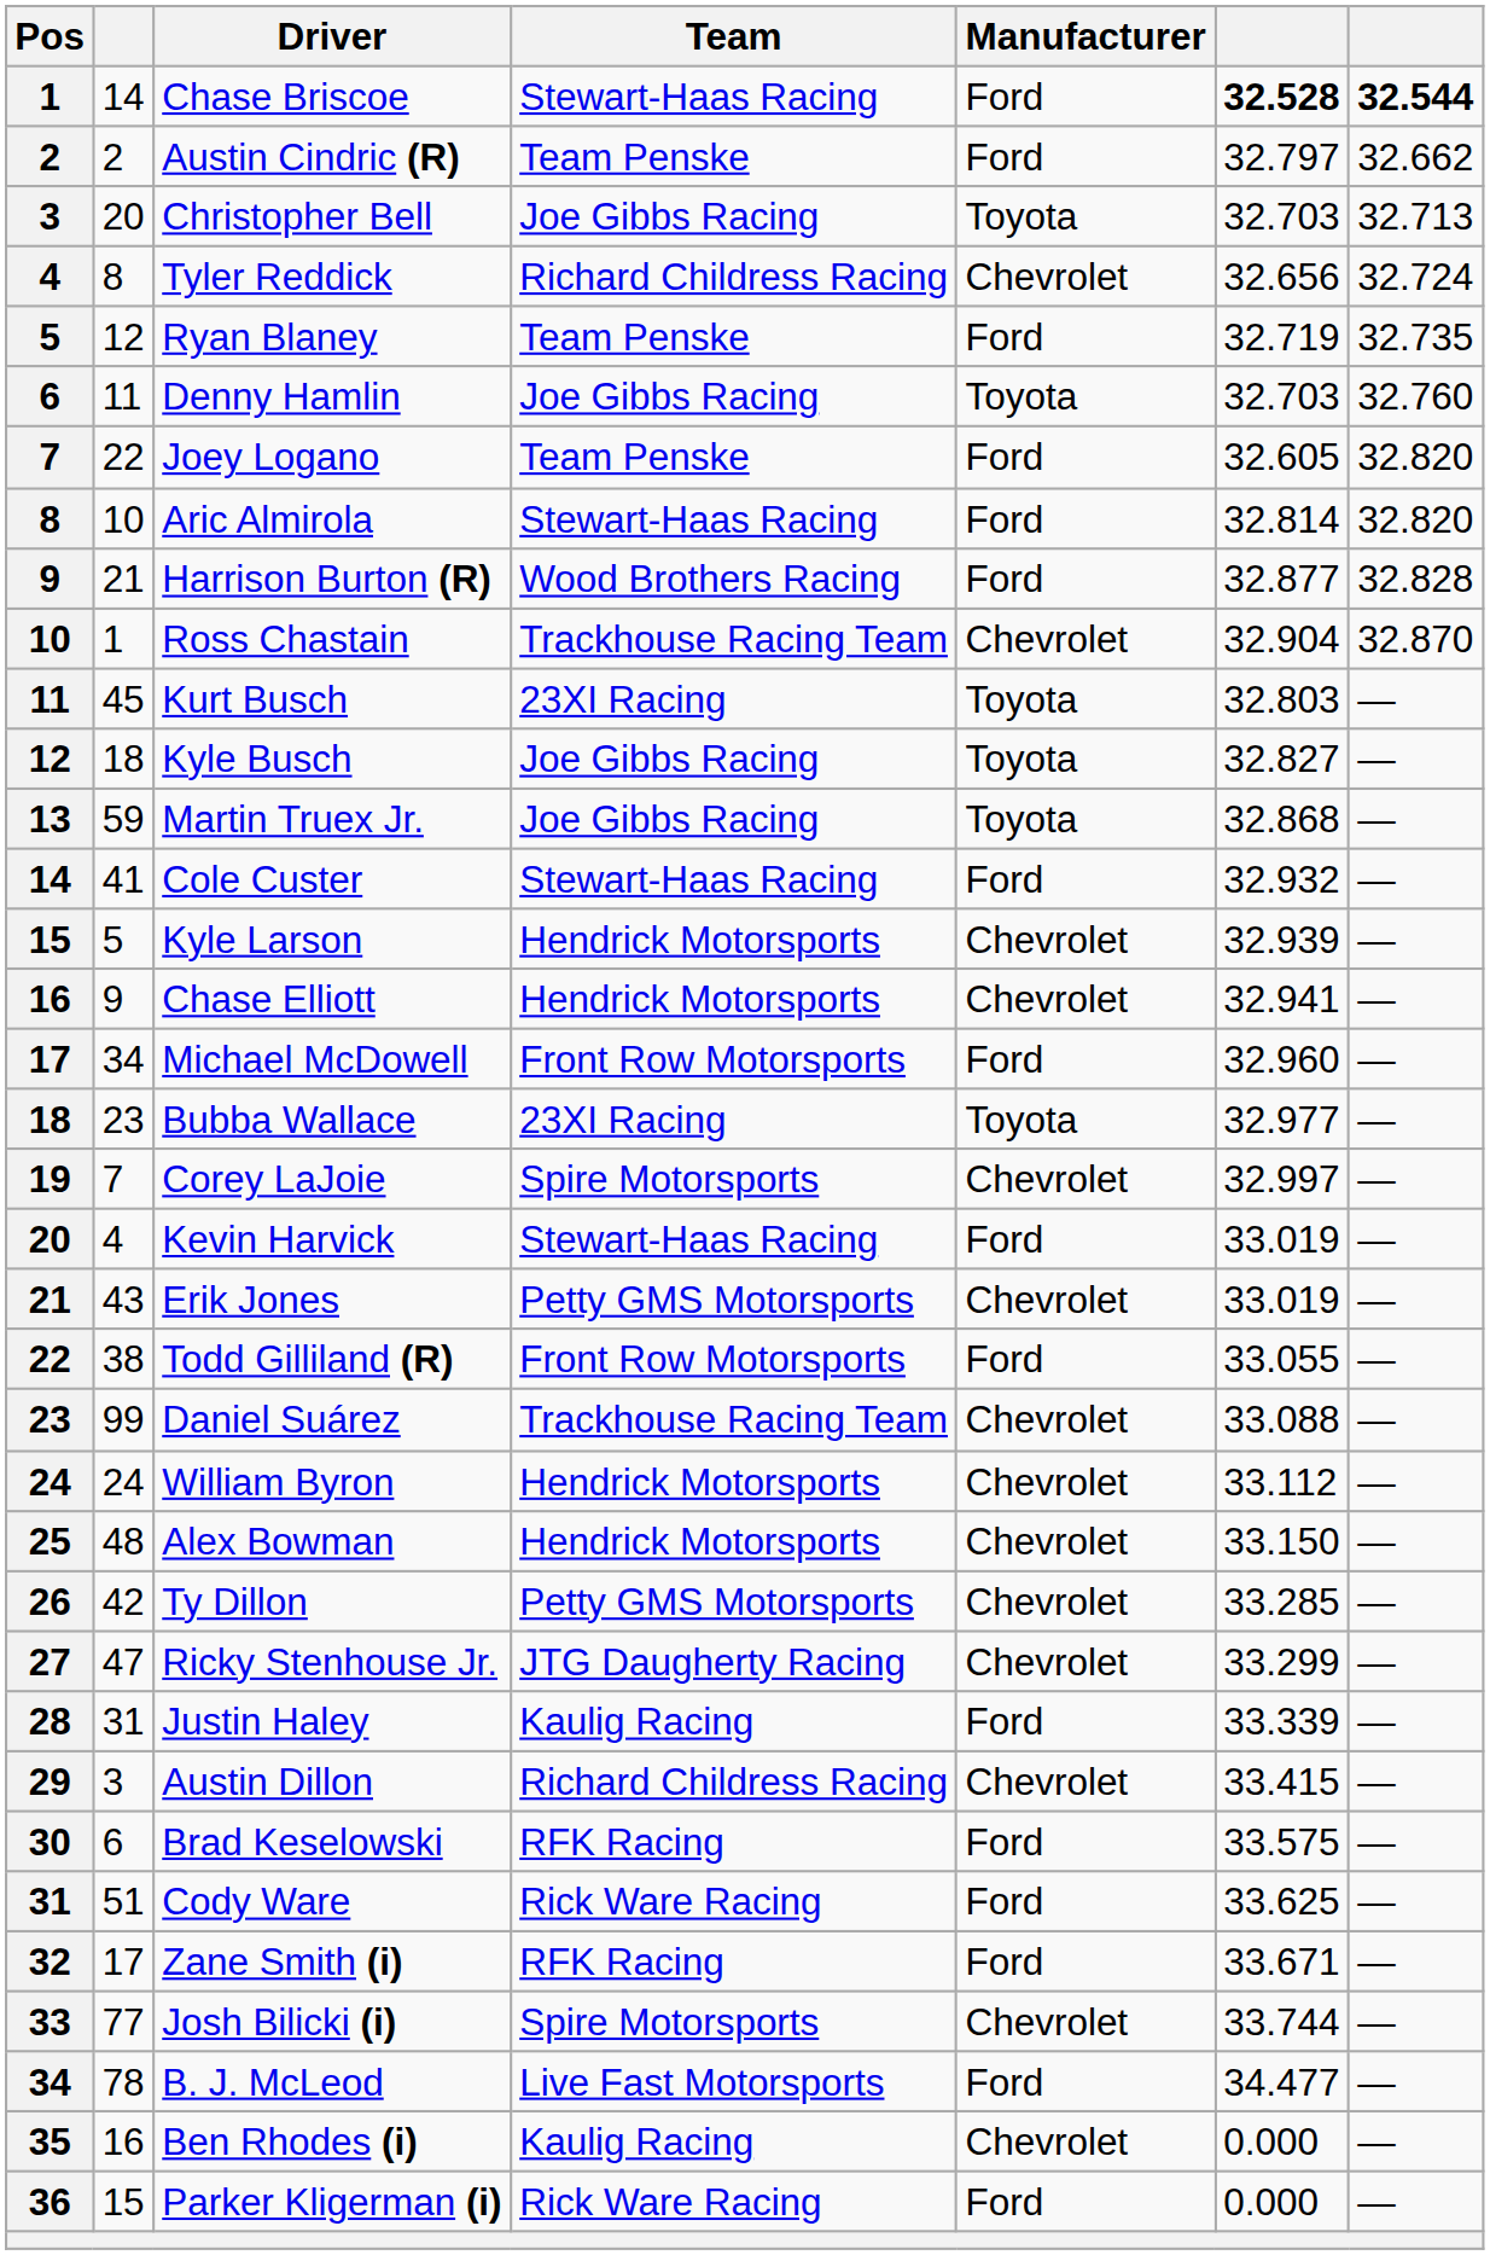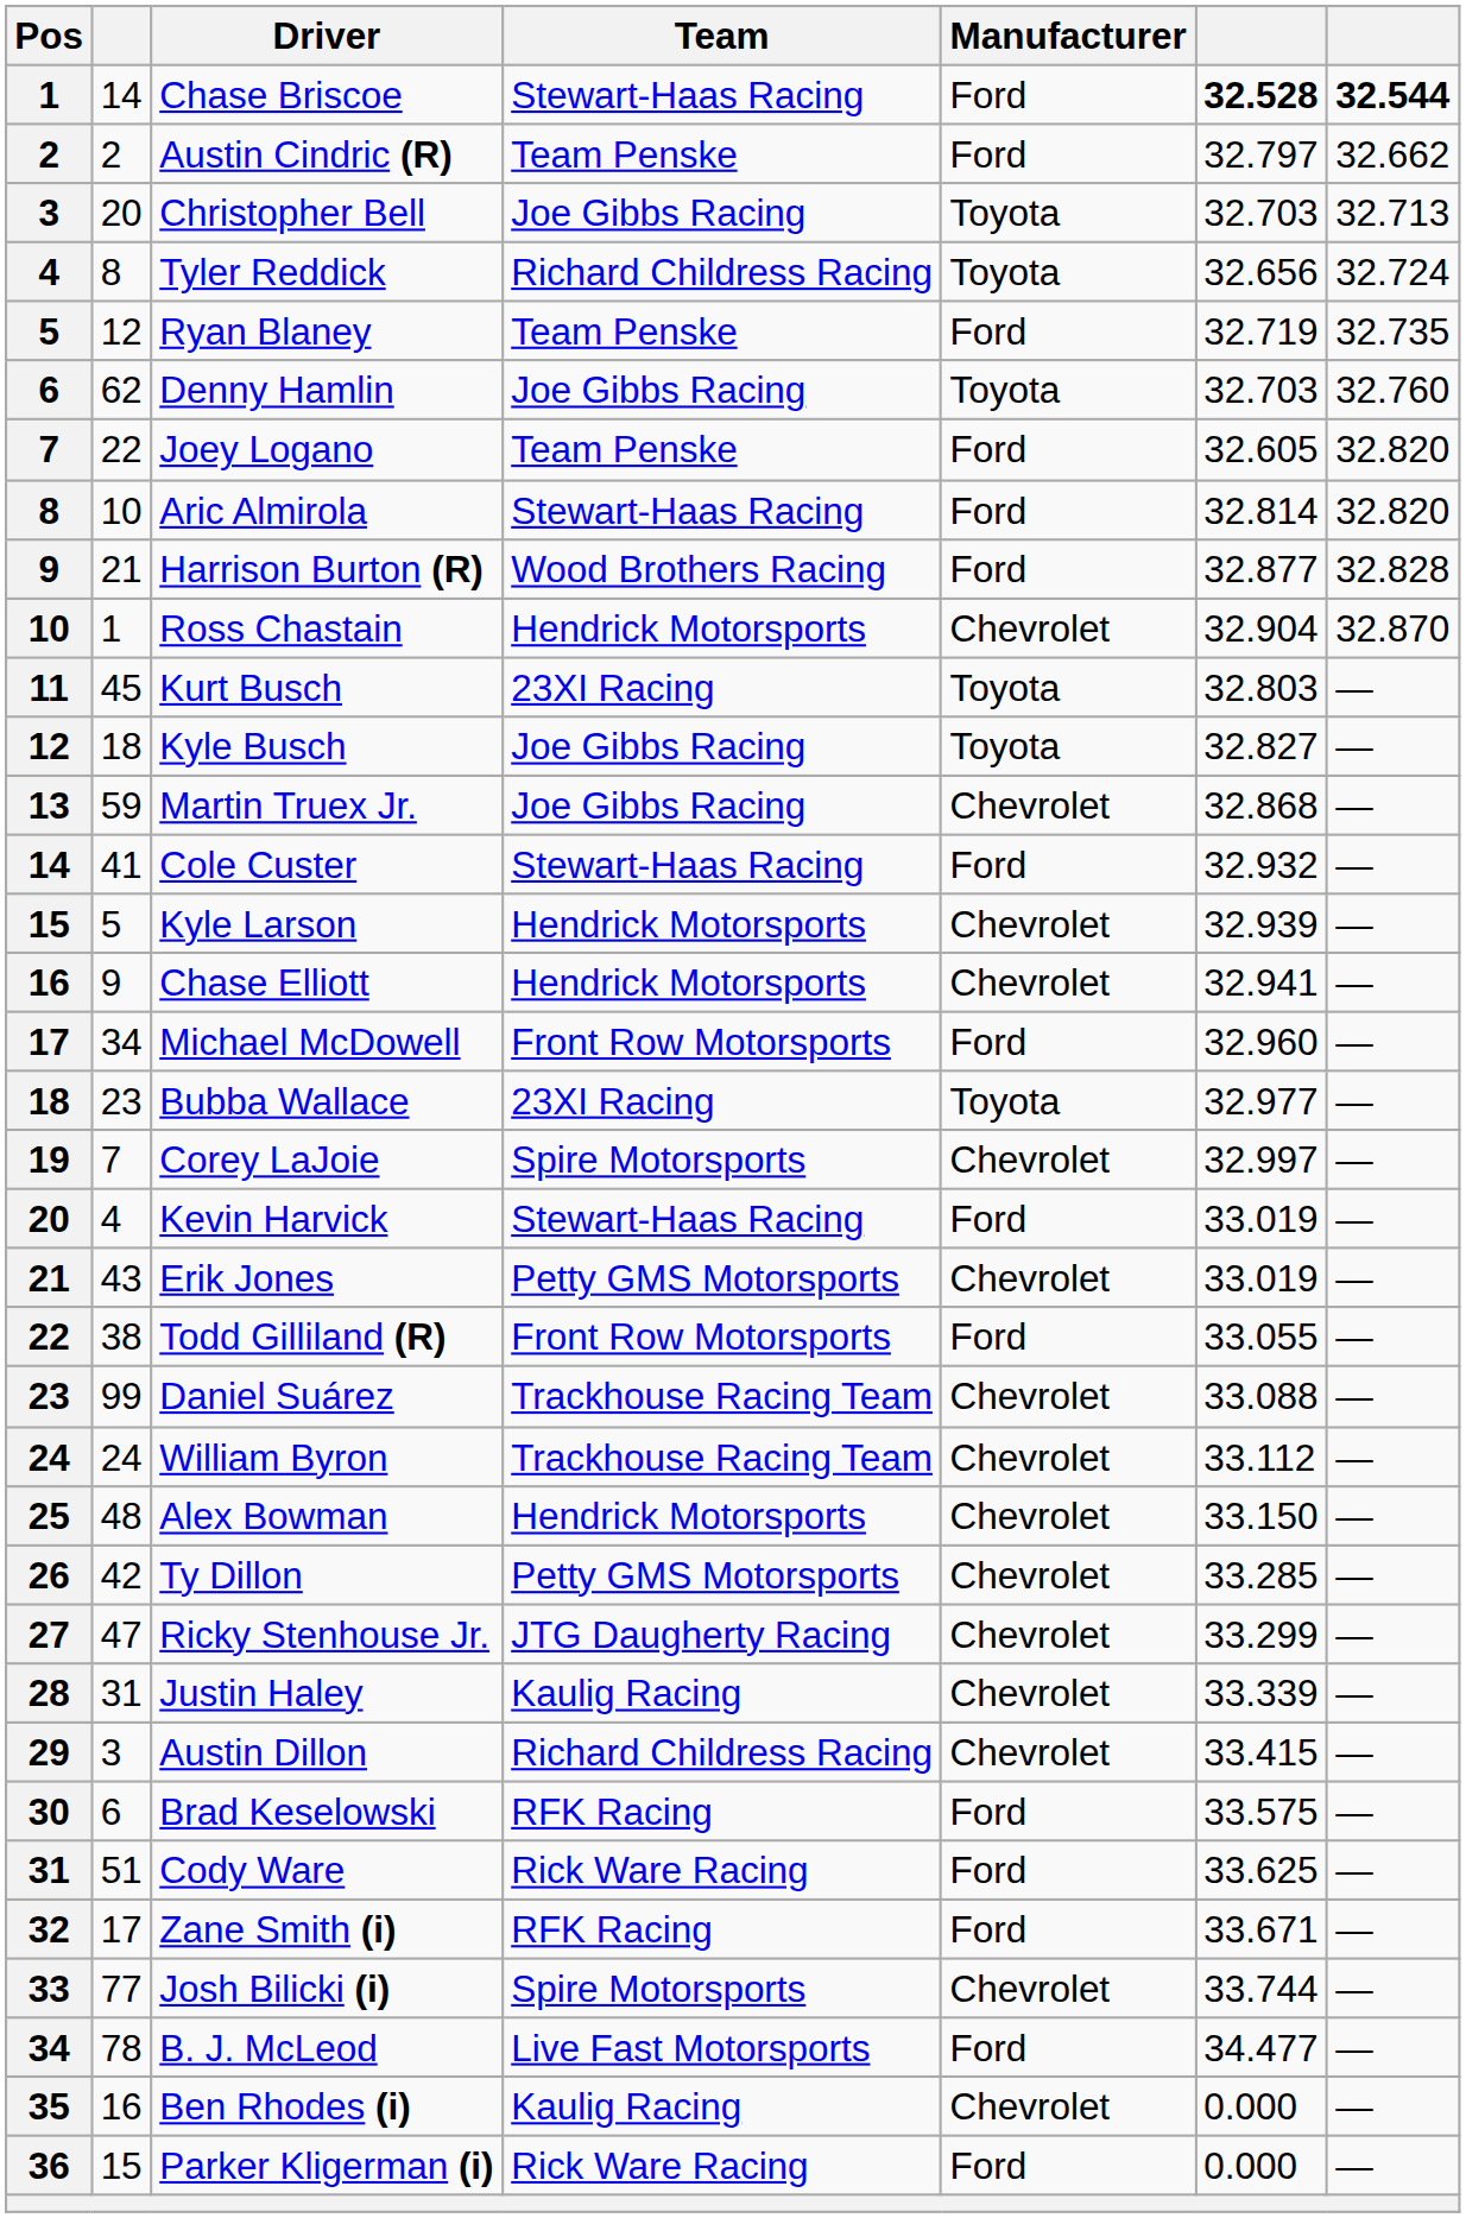 <table class="wikitable" style="font-size:95%">
 <tr>
 <th>Pos</th>
 <th></th>
 <th>Driver</th>
 <th>Team</th>
 <th>Manufacturer</th>
 <th></th>
 <th></th>
 </tr>
 <tr>
 <th>1</th>
 <td>14</td>
 <td><a href='#'>Chase Briscoe</a></td>
 <td><a href='#'>Stewart-Haas Racing</a></td>
 <td>Ford</td>
 <td><strong>32.528</strong></td>
 <td><strong>32.544</strong></td>
 </tr>
 <tr>
 <th>2</th>
 <td>2</td>
 <td><a href='#'>Austin Cindric</a> <strong>(R)</strong></td>
 <td><a href='#'>Team Penske</a></td>
 <td>Ford</td>
 <td>32.797</td>
 <td>32.662</td>
 </tr>
 <tr>
 <th>3</th>
 <td>20</td>
 <td><a href='#'>Christopher Bell</a></td>
 <td><a href='#'>Joe Gibbs Racing</a></td>
 <td>Toyota</td>
 <td>32.703</td>
 <td>32.713</td>
 </tr>
 <tr>
 <th>4</th>
 <td>8</td>
 <td><a href='#'>Tyler Reddick</a></td>
 <td><a href='#'>Richard Childress Racing</a></td>
-<td>Chevrolet</td>
+<td>Toyota</td>
 <td>32.656</td>
 <td>32.724</td>
 </tr>
 <tr>
 <th>5</th>
 <td>12</td>
 <td><a href='#'>Ryan Blaney</a></td>
 <td><a href='#'>Team Penske</a></td>
 <td>Ford</td>
 <td>32.719</td>
 <td>32.735</td>
 </tr>
 <tr>
 <th>6</th>
-<td>11</td>
+<td>62</td>
 <td><a href='#'>Denny Hamlin</a></td>
 <td><a href='#'>Joe Gibbs Racing</a></td>
 <td>Toyota</td>
 <td>32.703</td>
 <td>32.760</td>
 </tr>
 <tr>
 <th>7</th>
 <td>22</td>
 <td><a href='#'>Joey Logano</a></td>
 <td><a href='#'>Team Penske</a></td>
 <td>Ford</td>
 <td>32.605</td>
 <td>32.820</td>
 </tr>
 <tr>
 <th>8</th>
 <td>10</td>
 <td><a href='#'>Aric Almirola</a></td>
 <td><a href='#'>Stewart-Haas Racing</a></td>
 <td>Ford</td>
 <td>32.814</td>
 <td>32.820</td>
 </tr>
 <tr>
 <th>9</th>
 <td>21</td>
 <td><a href='#'>Harrison Burton</a> <strong>(R)</strong></td>
 <td><a href='#'>Wood Brothers Racing</a></td>
 <td>Ford</td>
 <td>32.877</td>
 <td>32.828</td>
 </tr>
 <tr>
 <th>10</th>
 <td>1</td>
 <td><a href='#'>Ross Chastain</a></td>
-<td><a href='#'>Trackhouse Racing Team</a></td>
+<td><a href='#'>Hendrick Motorsports</a></td>
 <td>Chevrolet</td>
 <td>32.904</td>
 <td>32.870</td>
 </tr>
 <tr>
 <th>11</th>
 <td>45</td>
 <td><a href='#'>Kurt Busch</a></td>
 <td><a href='#'>23XI Racing</a></td>
 <td>Toyota</td>
 <td>32.803</td>
 <td>—</td>
 </tr>
 <tr>
 <th>12</th>
 <td>18</td>
 <td><a href='#'>Kyle Busch</a></td>
 <td><a href='#'>Joe Gibbs Racing</a></td>
 <td>Toyota</td>
 <td>32.827</td>
 <td>—</td>
 </tr>
 <tr>
 <th>13</th>
 <td>59</td>
 <td><a href='#'>Martin Truex Jr.</a></td>
 <td><a href='#'>Joe Gibbs Racing</a></td>
-<td>Toyota</td>
+<td>Chevrolet</td>
 <td>32.868</td>
 <td>—</td>
 </tr>
 <tr>
 <th>14</th>
 <td>41</td>
 <td><a href='#'>Cole Custer</a></td>
 <td><a href='#'>Stewart-Haas Racing</a></td>
 <td>Ford</td>
 <td>32.932</td>
 <td>—</td>
 </tr>
 <tr>
 <th>15</th>
 <td>5</td>
 <td><a href='#'>Kyle Larson</a></td>
 <td><a href='#'>Hendrick Motorsports</a></td>
 <td>Chevrolet</td>
 <td>32.939</td>
 <td>—</td>
 </tr>
 <tr>
 <th>16</th>
 <td>9</td>
 <td><a href='#'>Chase Elliott</a></td>
 <td><a href='#'>Hendrick Motorsports</a></td>
 <td>Chevrolet</td>
 <td>32.941</td>
 <td>—</td>
 </tr>
 <tr>
 <th>17</th>
 <td>34</td>
 <td><a href='#'>Michael McDowell</a></td>
 <td><a href='#'>Front Row Motorsports</a></td>
 <td>Ford</td>
 <td>32.960</td>
 <td>—</td>
 </tr>
 <tr>
 <th>18</th>
 <td>23</td>
 <td><a href='#'>Bubba Wallace</a></td>
 <td><a href='#'>23XI Racing</a></td>
 <td>Toyota</td>
 <td>32.977</td>
 <td>—</td>
 </tr>
 <tr>
 <th>19</th>
 <td>7</td>
 <td><a href='#'>Corey LaJoie</a></td>
 <td><a href='#'>Spire Motorsports</a></td>
 <td>Chevrolet</td>
 <td>32.997</td>
 <td>—</td>
 </tr>
 <tr>
 <th>20</th>
 <td>4</td>
 <td><a href='#'>Kevin Harvick</a></td>
 <td><a href='#'>Stewart-Haas Racing</a></td>
 <td>Ford</td>
 <td>33.019</td>
 <td>—</td>
 </tr>
 <tr>
 <th>21</th>
 <td>43</td>
 <td><a href='#'>Erik Jones</a></td>
 <td><a href='#'>Petty GMS Motorsports</a></td>
 <td>Chevrolet</td>
 <td>33.019</td>
 <td>—</td>
 </tr>
 <tr>
 <th>22</th>
 <td>38</td>
 <td><a href='#'>Todd Gilliland</a> <strong>(R)</strong></td>
 <td><a href='#'>Front Row Motorsports</a></td>
 <td>Ford</td>
 <td>33.055</td>
 <td>—</td>
 </tr>
 <tr>
 <th>23</th>
 <td>99</td>
 <td><a href='#'>Daniel Suárez</a></td>
 <td><a href='#'>Trackhouse Racing Team</a></td>
 <td>Chevrolet</td>
 <td>33.088</td>
 <td>—</td>
 </tr>
 <tr>
 <th>24</th>
 <td>24</td>
 <td><a href='#'>William Byron</a></td>
-<td><a href='#'>Hendrick Motorsports</a></td>
+<td><a href='#'>Trackhouse Racing Team</a></td>
 <td>Chevrolet</td>
 <td>33.112</td>
 <td>—</td>
 </tr>
 <tr>
 <th>25</th>
 <td>48</td>
 <td><a href='#'>Alex Bowman</a></td>
 <td><a href='#'>Hendrick Motorsports</a></td>
 <td>Chevrolet</td>
 <td>33.150</td>
 <td>—</td>
 </tr>
 <tr>
 <th>26</th>
 <td>42</td>
 <td><a href='#'>Ty Dillon</a></td>
 <td><a href='#'>Petty GMS Motorsports</a></td>
 <td>Chevrolet</td>
 <td>33.285</td>
 <td>—</td>
 </tr>
 <tr>
 <th>27</th>
 <td>47</td>
 <td><a href='#'>Ricky Stenhouse Jr.</a></td>
 <td><a href='#'>JTG Daugherty Racing</a></td>
 <td>Chevrolet</td>
 <td>33.299</td>
 <td>—</td>
 </tr>
 <tr>
 <th>28</th>
 <td>31</td>
 <td><a href='#'>Justin Haley</a></td>
 <td><a href='#'>Kaulig Racing</a></td>
-<td>Ford</td>
+<td>Chevrolet</td>
 <td>33.339</td>
 <td>—</td>
 </tr>
 <tr>
 <th>29</th>
 <td>3</td>
 <td><a href='#'>Austin Dillon</a></td>
 <td><a href='#'>Richard Childress Racing</a></td>
 <td>Chevrolet</td>
 <td>33.415</td>
 <td>—</td>
 </tr>
 <tr>
 <th>30</th>
 <td>6</td>
 <td><a href='#'>Brad Keselowski</a></td>
 <td><a href='#'>RFK Racing</a></td>
 <td>Ford</td>
 <td>33.575</td>
 <td>—</td>
 </tr>
 <tr>
 <th>31</th>
 <td>51</td>
 <td><a href='#'>Cody Ware</a></td>
 <td><a href='#'>Rick Ware Racing</a></td>
 <td>Ford</td>
 <td>33.625</td>
 <td>—</td>
 </tr>
 <tr>
 <th>32</th>
 <td>17</td>
 <td><a href='#'>Zane Smith</a> <strong>(i)</strong></td>
 <td><a href='#'>RFK Racing</a></td>
 <td>Ford</td>
 <td>33.671</td>
 <td>—</td>
 </tr>
 <tr>
 <th>33</th>
 <td>77</td>
 <td><a href='#'>Josh Bilicki</a> <strong>(i)</strong></td>
 <td><a href='#'>Spire Motorsports</a></td>
 <td>Chevrolet</td>
 <td>33.744</td>
 <td>—</td>
 </tr>
 <tr>
 <th>34</th>
 <td>78</td>
 <td><a href='#'>B. J. McLeod</a></td>
 <td><a href='#'>Live Fast Motorsports</a></td>
 <td>Ford</td>
 <td>34.477</td>
 <td>—</td>
 </tr>
 <tr>
 <th>35</th>
 <td>16</td>
 <td><a href='#'>Ben Rhodes</a> <strong>(i)</strong></td>
 <td><a href='#'>Kaulig Racing</a></td>
 <td>Chevrolet</td>
 <td>0.000</td>
 <td>—</td>
 </tr>
 <tr>
 <th>36</th>
 <td>15</td>
 <td><a href='#'>Parker Kligerman</a> <strong>(i)</strong></td>
 <td><a href='#'>Rick Ware Racing</a></td>
 <td>Ford</td>
 <td>0.000</td>
 <td>—</td>
 </tr>
 <tr>
 <th colspan="7"></th>
 </tr>
 </table>
